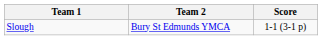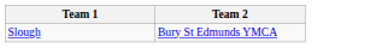 <table class="wikitable" style="font-size: 100%">
 <tr>
 <th width=200>Team 1</th>
 <th width=200>Team 2</th>
-<th width=100>Score</th>
 </tr>
 <tr>
 <td><a href='#'>Slough</a></td>
 <td><a href='#'>Bury St Edmunds YMCA</a></td>
-<td align=center>1-1 (3-1 p)</td>
 </tr>
 </table>
